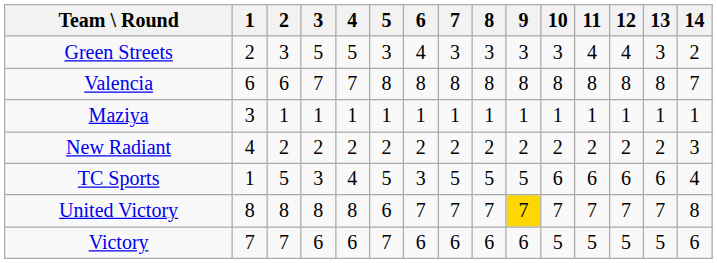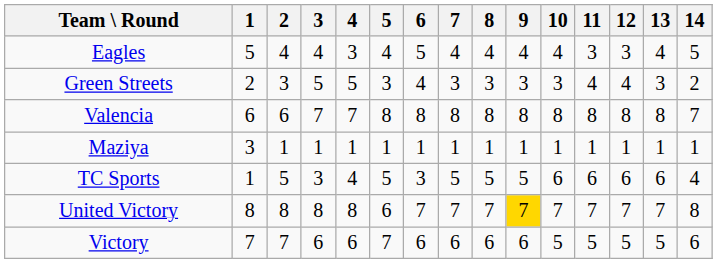 <table class="wikitable sortable" style="text-align: center;">
 <tr>
 <th width="175">Team \ Round</th>
 <th width="20">1</th>
 <th width="20">2</th>
 <th width="20">3</th>
 <th width="20">4</th>
 <th width="20">5</th>
 <th width="20">6</th>
 <th width="20">7</th>
 <th width="20">8</th>
 <th width="20">9</th>
 <th width="20">10</th>
 <th width="20">11</th>
 <th width="20">12</th>
 <th width="20">13</th>
 <th width="20">14</th>
+</tr>
+<tr>
+<td><a href='#'>Eagles</a></td>
+<td>5</td>
+<td>4</td>
+<td>4</td>
+<td>3</td>
+<td>4</td>
+<td>5</td>
+<td>4</td>
+<td>4</td>
+<td>4</td>
+<td>4</td>
+<td>3</td>
+<td>3</td>
+<td>4</td>
+<td>5</td>
 </tr>
 <tr>
 <td><a href='#'>Green Streets</a></td>
 <td>2</td>
 <td>3</td>
 <td>5</td>
 <td>5</td>
 <td>3</td>
 <td>4</td>
 <td>3</td>
 <td>3</td>
 <td>3</td>
 <td>3</td>
 <td>4</td>
 <td>4</td>
 <td>3</td>
 <td>2</td>
 </tr>
 <tr>
 <td><a href='#'>Valencia</a></td>
 <td>6</td>
 <td>6</td>
 <td>7</td>
 <td>7</td>
 <td>8</td>
 <td>8</td>
 <td>8</td>
 <td>8</td>
 <td>8</td>
 <td>8</td>
 <td>8</td>
 <td>8</td>
 <td>8</td>
 <td>7</td>
 </tr>
 <tr>
 <td><a href='#'>Maziya</a></td>
 <td>3</td>
 <td>1</td>
 <td>1</td>
 <td>1</td>
 <td>1</td>
 <td>1</td>
 <td>1</td>
 <td>1</td>
 <td>1</td>
 <td>1</td>
 <td>1</td>
 <td>1</td>
 <td>1</td>
 <td>1</td>
 </tr>
 <tr>
-<td><a href='#'>New Radiant</a></td>
-<td>4</td>
-<td>2</td>
-<td>2</td>
-<td>2</td>
-<td>2</td>
-<td>2</td>
-<td>2</td>
-<td>2</td>
-<td>2</td>
-<td>2</td>
-<td>2</td>
-<td>2</td>
-<td>2</td>
-<td>3</td>
-</tr>
-<tr>
 <td><a href='#'>TC Sports</a></td>
 <td>1</td>
 <td>5</td>
 <td>3</td>
 <td>4</td>
 <td>5</td>
 <td>3</td>
 <td>5</td>
 <td>5</td>
 <td>5</td>
 <td>6</td>
 <td>6</td>
 <td>6</td>
 <td>6</td>
 <td>4</td>
 </tr>
 <tr>
 <td><a href='#'>United Victory</a></td>
 <td>8</td>
 <td>8</td>
 <td>8</td>
 <td>8</td>
 <td>6</td>
 <td>7</td>
 <td>7</td>
 <td>7</td>
 <td style="background: gold;">7</td>
 <td>7</td>
 <td>7</td>
 <td>7</td>
 <td>7</td>
 <td>8</td>
 </tr>
 <tr>
 <td><a href='#'>Victory</a></td>
 <td>7</td>
 <td>7</td>
 <td>6</td>
 <td>6</td>
 <td>7</td>
 <td>6</td>
 <td>6</td>
 <td>6</td>
 <td>6</td>
 <td>5</td>
 <td>5</td>
 <td>5</td>
 <td>5</td>
 <td>6</td>
 </tr>
 </table>
